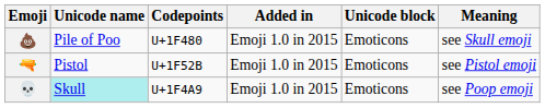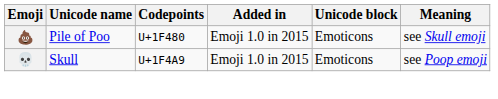 <table class="wikitable sortable">
 <tr>
 <th>Emoji</th>
 <th scope="col">Unicode name</th>
 <th scope="col">Codepoints</th>
 <th scope="col">Added in</th>
 <th scope="col">Unicode block</th>
 <th scope="col">Meaning</th>
 </tr>
 <tr>
 <th>💩</th>
 <td><a href='#'>Pile of Poo</a></td>
 <td><code>U+1F480</code></td>
 <td>Emoji 1.0 in 2015</td>
 <td>Emoticons</td>
 <td>see <em><a href='#'>Skull emoji</a></em></td>
 </tr>
 <tr>
-<th>🔫</th>
-<td><a href='#'>Pistol</a></td>
-<td><code>U+1F52B</code></td>
-<td>Emoji 1.0 in 2015</td>
-<td>Emoticons</td>
-<td>see <em><a href='#'>Pistol emoji</a></em></td>
-</tr>
-<tr>
 <th>💀</th>
-<td style="background: paleturquoise;"><a href='#'>Skull</a></td>
+<td><a href='#'>Skull</a></td>
 <td><code>U+1F4A9</code></td>
 <td>Emoji 1.0 in 2015</td>
 <td>Emoticons</td>
 <td>see <em><a href='#'>Poop emoji</a></em></td>
 </tr>
 </table>
